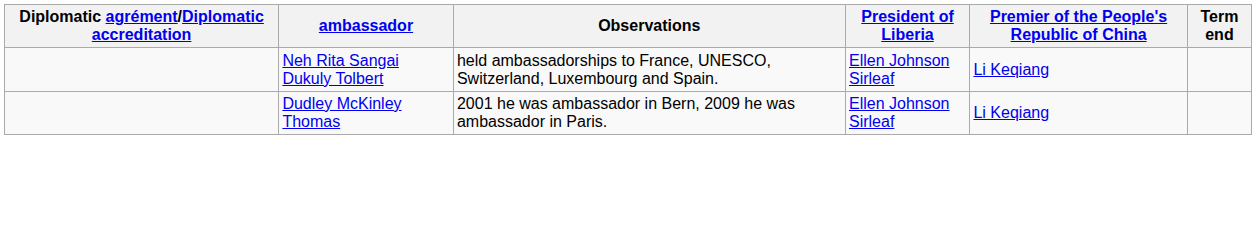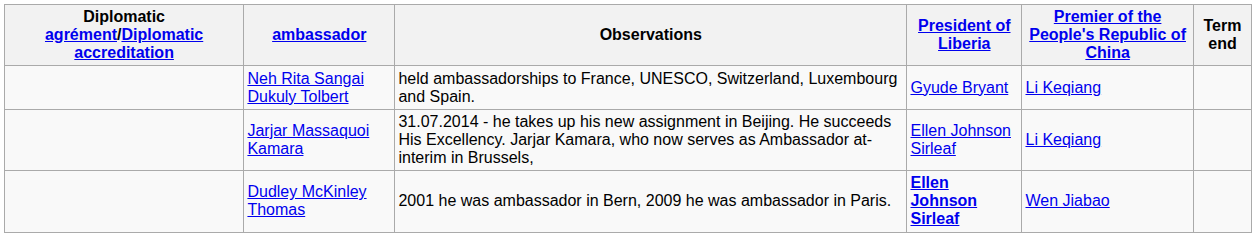 <table class="wikitable sortable">
 <tr>
 <th>Diplomatic <a href='#'>agrément</a>/<a href='#'>Diplomatic accreditation</a></th>
 <th><a href='#'>ambassador</a></th>
 <th>Observations</th>
 <th><a href='#'>President of Liberia</a></th>
 <th><a href='#'>Premier of the People's Republic of China</a></th>
 <th>Term end</th>
 </tr>
 <tr>
 <td></td>
 <td><a href='#'>Neh Rita Sangai Dukuly Tolbert</a></td>
 <td>held ambassadorships to France, UNESCO, Switzerland, Luxembourg and Spain.</td>
+<td><a href='#'>Gyude Bryant</a></td>
+<td><a href='#'>Li Keqiang</a></td>
+<td></td>
+</tr>
+<tr>
+<td></td>
+<td><a href='#'>Jarjar Massaquoi Kamara</a></td>
+<td>31.07.2014 - he takes up his new assignment in Beijing. He succeeds His Excellency. Jarjar Kamara, who now serves as Ambassador at-interim in Brussels,</td>
 <td><a href='#'>Ellen Johnson Sirleaf</a></td>
 <td><a href='#'>Li Keqiang</a></td>
 <td></td>
 </tr>
 <tr>
 <td></td>
 <td><a href='#'>Dudley McKinley Thomas</a></td>
 <td>2001 he was ambassador in Bern, 2009 he was ambassador in Paris.</td>
-<td><a href='#'>Ellen Johnson Sirleaf</a></td>
-<td><a href='#'>Li Keqiang</a></td>
+<td><strong><a href='#'>Ellen Johnson Sirleaf</a></strong></td>
+<td><a href='#'>Wen Jiabao</a></td>
 <td></td>
 </tr>
 </table>
